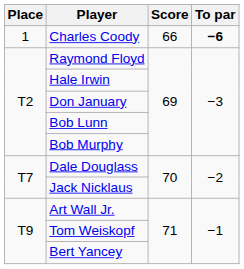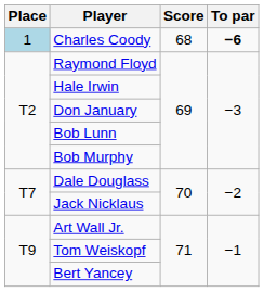 <table class="wikitable">
 <tr>
 <th>Place</th>
 <th>Player</th>
 <th>Score</th>
 <th>To par</th>
 </tr>
 <tr>
-<td align="center">1</td>
+<td align="center" style="background: lightblue;">1</td>
 <td> <a href='#'>Charles Coody</a></td>
-<td align="center">66</td>
+<td align="center">68</td>
 <td align="center"><strong>−6</strong></td>
 </tr>
 <tr>
 <td rowspan="5" align="center">T2</td>
 <td> <a href='#'>Raymond Floyd</a></td>
 <td rowspan="5" align="center">69</td>
 <td rowspan="5" align="center">−3</td>
 </tr>
 <tr>
 <td> <a href='#'>Hale Irwin</a></td>
 </tr>
 <tr>
 <td> <a href='#'>Don January</a></td>
 </tr>
 <tr>
 <td> <a href='#'>Bob Lunn</a></td>
 </tr>
 <tr>
 <td> <a href='#'>Bob Murphy</a></td>
 </tr>
 <tr>
 <td rowspan="2" align="center">T7</td>
 <td> <a href='#'>Dale Douglass</a></td>
 <td rowspan="2" align="center">70</td>
 <td rowspan="2" align="center">−2</td>
 </tr>
 <tr>
 <td> <a href='#'>Jack Nicklaus</a></td>
 </tr>
 <tr>
 <td rowspan="3" align="center">T9</td>
 <td> <a href='#'>Art Wall Jr.</a></td>
 <td rowspan="3" align="center">71</td>
 <td rowspan="3" align="center">−1</td>
 </tr>
 <tr>
 <td> <a href='#'>Tom Weiskopf</a></td>
 </tr>
 <tr>
 <td> <a href='#'>Bert Yancey</a></td>
 </tr>
 </table>
